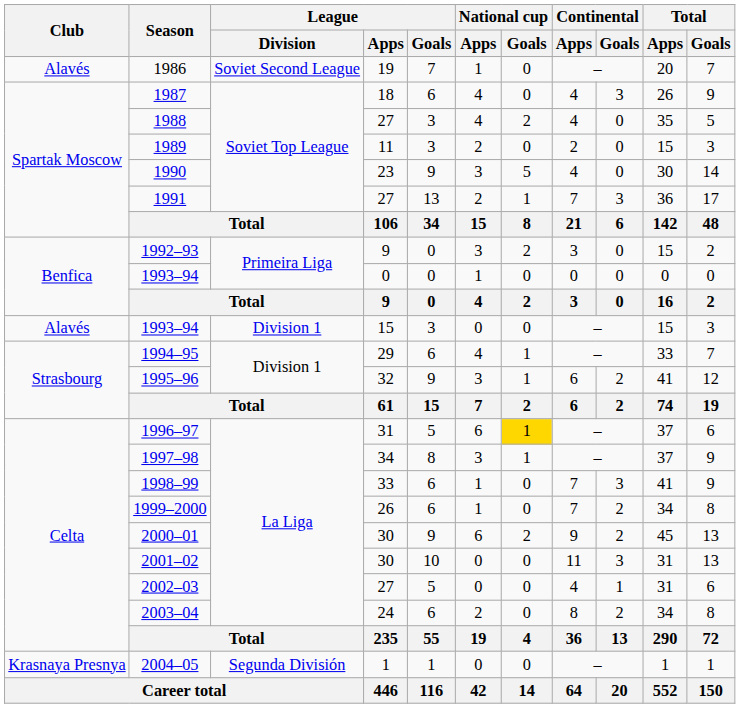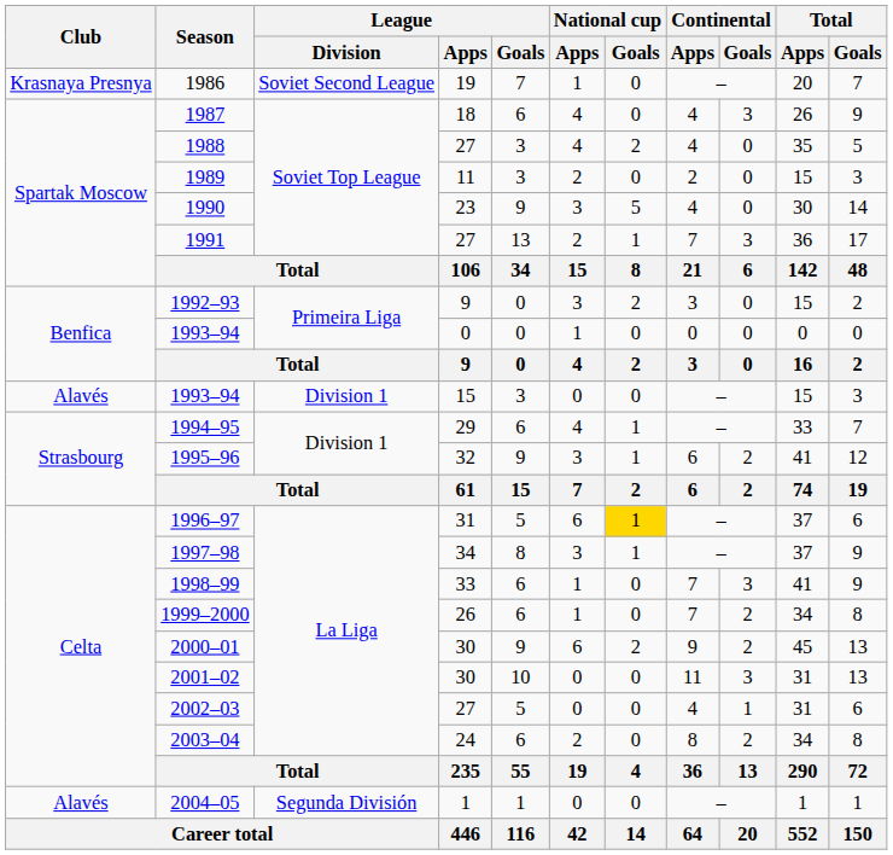 <table class="wikitable" style="text-align:center">
 <tr>
 <th rowspan="2">Club</th>
 <th rowspan="2">Season</th>
 <th colspan="3">League</th>
 <th colspan="2">National cup</th>
 <th colspan="2">Continental</th>
 <th colspan="2">Total</th>
 </tr>
 <tr>
 <th>Division</th>
 <th>Apps</th>
 <th>Goals</th>
 <th>Apps</th>
 <th>Goals</th>
 <th>Apps</th>
 <th>Goals</th>
 <th>Apps</th>
 <th>Goals</th>
 </tr>
 <tr>
-<td><a href='#'>Alavés</a></td>
+<td><a href='#'>Krasnaya Presnya</a></td>
 <td>1986</td>
 <td><a href='#'>Soviet Second League</a></td>
 <td>19</td>
 <td>7</td>
 <td>1</td>
 <td>0</td>
 <td colspan="2">–</td>
 <td>20</td>
 <td>7</td>
 </tr>
 <tr>
 <td rowspan="6"><a href='#'>Spartak Moscow</a></td>
 <td><a href='#'>1987</a></td>
 <td rowspan="5"><a href='#'>Soviet Top League</a></td>
 <td>18</td>
 <td>6</td>
 <td>4</td>
 <td>0</td>
 <td>4</td>
 <td>3</td>
 <td>26</td>
 <td>9</td>
 </tr>
 <tr>
 <td><a href='#'>1988</a></td>
 <td>27</td>
 <td>3</td>
 <td>4</td>
 <td>2</td>
 <td>4</td>
 <td>0</td>
 <td>35</td>
 <td>5</td>
 </tr>
 <tr>
 <td><a href='#'>1989</a></td>
 <td>11</td>
 <td>3</td>
 <td>2</td>
 <td>0</td>
 <td>2</td>
 <td>0</td>
 <td>15</td>
 <td>3</td>
 </tr>
 <tr>
 <td><a href='#'>1990</a></td>
 <td>23</td>
 <td>9</td>
 <td>3</td>
 <td>5</td>
 <td>4</td>
 <td>0</td>
 <td>30</td>
 <td>14</td>
 </tr>
 <tr>
 <td><a href='#'>1991</a></td>
 <td>27</td>
 <td>13</td>
 <td>2</td>
 <td>1</td>
 <td>7</td>
 <td>3</td>
 <td>36</td>
 <td>17</td>
 </tr>
 <tr>
 <th colspan="2">Total</th>
 <th>106</th>
 <th>34</th>
 <th>15</th>
 <th>8</th>
 <th>21</th>
 <th>6</th>
 <th>142</th>
 <th>48</th>
 </tr>
 <tr>
 <td rowspan="3"><a href='#'>Benfica</a></td>
 <td><a href='#'>1992–93</a></td>
 <td rowspan="2"><a href='#'>Primeira Liga</a></td>
 <td>9</td>
 <td>0</td>
 <td>3</td>
 <td>2</td>
 <td>3</td>
 <td>0</td>
 <td>15</td>
 <td>2</td>
 </tr>
 <tr>
 <td><a href='#'>1993–94</a></td>
 <td>0</td>
 <td>0</td>
 <td>1</td>
 <td>0</td>
 <td>0</td>
 <td>0</td>
 <td>0</td>
 <td>0</td>
 </tr>
 <tr>
 <th colspan="2">Total</th>
 <th>9</th>
 <th>0</th>
 <th>4</th>
 <th>2</th>
 <th>3</th>
 <th>0</th>
 <th>16</th>
 <th>2</th>
 </tr>
 <tr>
 <td><a href='#'>Alavés</a></td>
 <td><a href='#'>1993–94</a></td>
 <td><a href='#'>Division 1</a></td>
 <td>15</td>
 <td>3</td>
 <td>0</td>
 <td>0</td>
 <td colspan="2">–</td>
 <td>15</td>
 <td>3</td>
 </tr>
 <tr>
 <td rowspan="3"><a href='#'>Strasbourg</a></td>
 <td><a href='#'>1994–95</a></td>
 <td rowspan="2">Division 1</td>
 <td>29</td>
 <td>6</td>
 <td>4</td>
 <td>1</td>
 <td colspan="2">–</td>
 <td>33</td>
 <td>7</td>
 </tr>
 <tr>
 <td><a href='#'>1995–96</a></td>
 <td>32</td>
 <td>9</td>
 <td>3</td>
 <td>1</td>
 <td>6</td>
 <td>2</td>
 <td>41</td>
 <td>12</td>
 </tr>
 <tr>
 <th colspan="2">Total</th>
 <th>61</th>
 <th>15</th>
 <th>7</th>
 <th>2</th>
 <th>6</th>
 <th>2</th>
 <th>74</th>
 <th>19</th>
 </tr>
 <tr>
 <td rowspan="9"><a href='#'>Celta</a></td>
 <td><a href='#'>1996–97</a></td>
 <td rowspan="8"><a href='#'>La Liga</a></td>
 <td>31</td>
 <td>5</td>
 <td>6</td>
 <td style="background: gold;">1</td>
 <td colspan="2">–</td>
 <td>37</td>
 <td>6</td>
 </tr>
 <tr>
 <td><a href='#'>1997–98</a></td>
 <td>34</td>
 <td>8</td>
 <td>3</td>
 <td>1</td>
 <td colspan="2">–</td>
 <td>37</td>
 <td>9</td>
 </tr>
 <tr>
 <td><a href='#'>1998–99</a></td>
 <td>33</td>
 <td>6</td>
 <td>1</td>
 <td>0</td>
 <td>7</td>
 <td>3</td>
 <td>41</td>
 <td>9</td>
 </tr>
 <tr>
 <td><a href='#'>1999–2000</a></td>
 <td>26</td>
 <td>6</td>
 <td>1</td>
 <td>0</td>
 <td>7</td>
 <td>2</td>
 <td>34</td>
 <td>8</td>
 </tr>
 <tr>
 <td><a href='#'>2000–01</a></td>
 <td>30</td>
 <td>9</td>
 <td>6</td>
 <td>2</td>
 <td>9</td>
 <td>2</td>
 <td>45</td>
 <td>13</td>
 </tr>
 <tr>
 <td><a href='#'>2001–02</a></td>
 <td>30</td>
 <td>10</td>
 <td>0</td>
 <td>0</td>
 <td>11</td>
 <td>3</td>
 <td>31</td>
 <td>13</td>
 </tr>
 <tr>
 <td><a href='#'>2002–03</a></td>
 <td>27</td>
 <td>5</td>
 <td>0</td>
 <td>0</td>
 <td>4</td>
 <td>1</td>
 <td>31</td>
 <td>6</td>
 </tr>
 <tr>
 <td><a href='#'>2003–04</a></td>
 <td>24</td>
 <td>6</td>
 <td>2</td>
 <td>0</td>
 <td>8</td>
 <td>2</td>
 <td>34</td>
 <td>8</td>
 </tr>
 <tr>
 <th colspan="2">Total</th>
 <th>235</th>
 <th>55</th>
 <th>19</th>
 <th>4</th>
 <th>36</th>
 <th>13</th>
 <th>290</th>
 <th>72</th>
 </tr>
 <tr>
-<td><a href='#'>Krasnaya Presnya</a></td>
+<td><a href='#'>Alavés</a></td>
 <td><a href='#'>2004–05</a></td>
 <td><a href='#'>Segunda División</a></td>
 <td>1</td>
 <td>1</td>
 <td>0</td>
 <td>0</td>
 <td colspan="2">–</td>
 <td>1</td>
 <td>1</td>
 </tr>
 <tr>
 <th colspan="3">Career total</th>
 <th>446</th>
 <th>116</th>
 <th>42</th>
 <th>14</th>
 <th>64</th>
 <th>20</th>
 <th>552</th>
 <th>150</th>
 </tr>
 </table>
